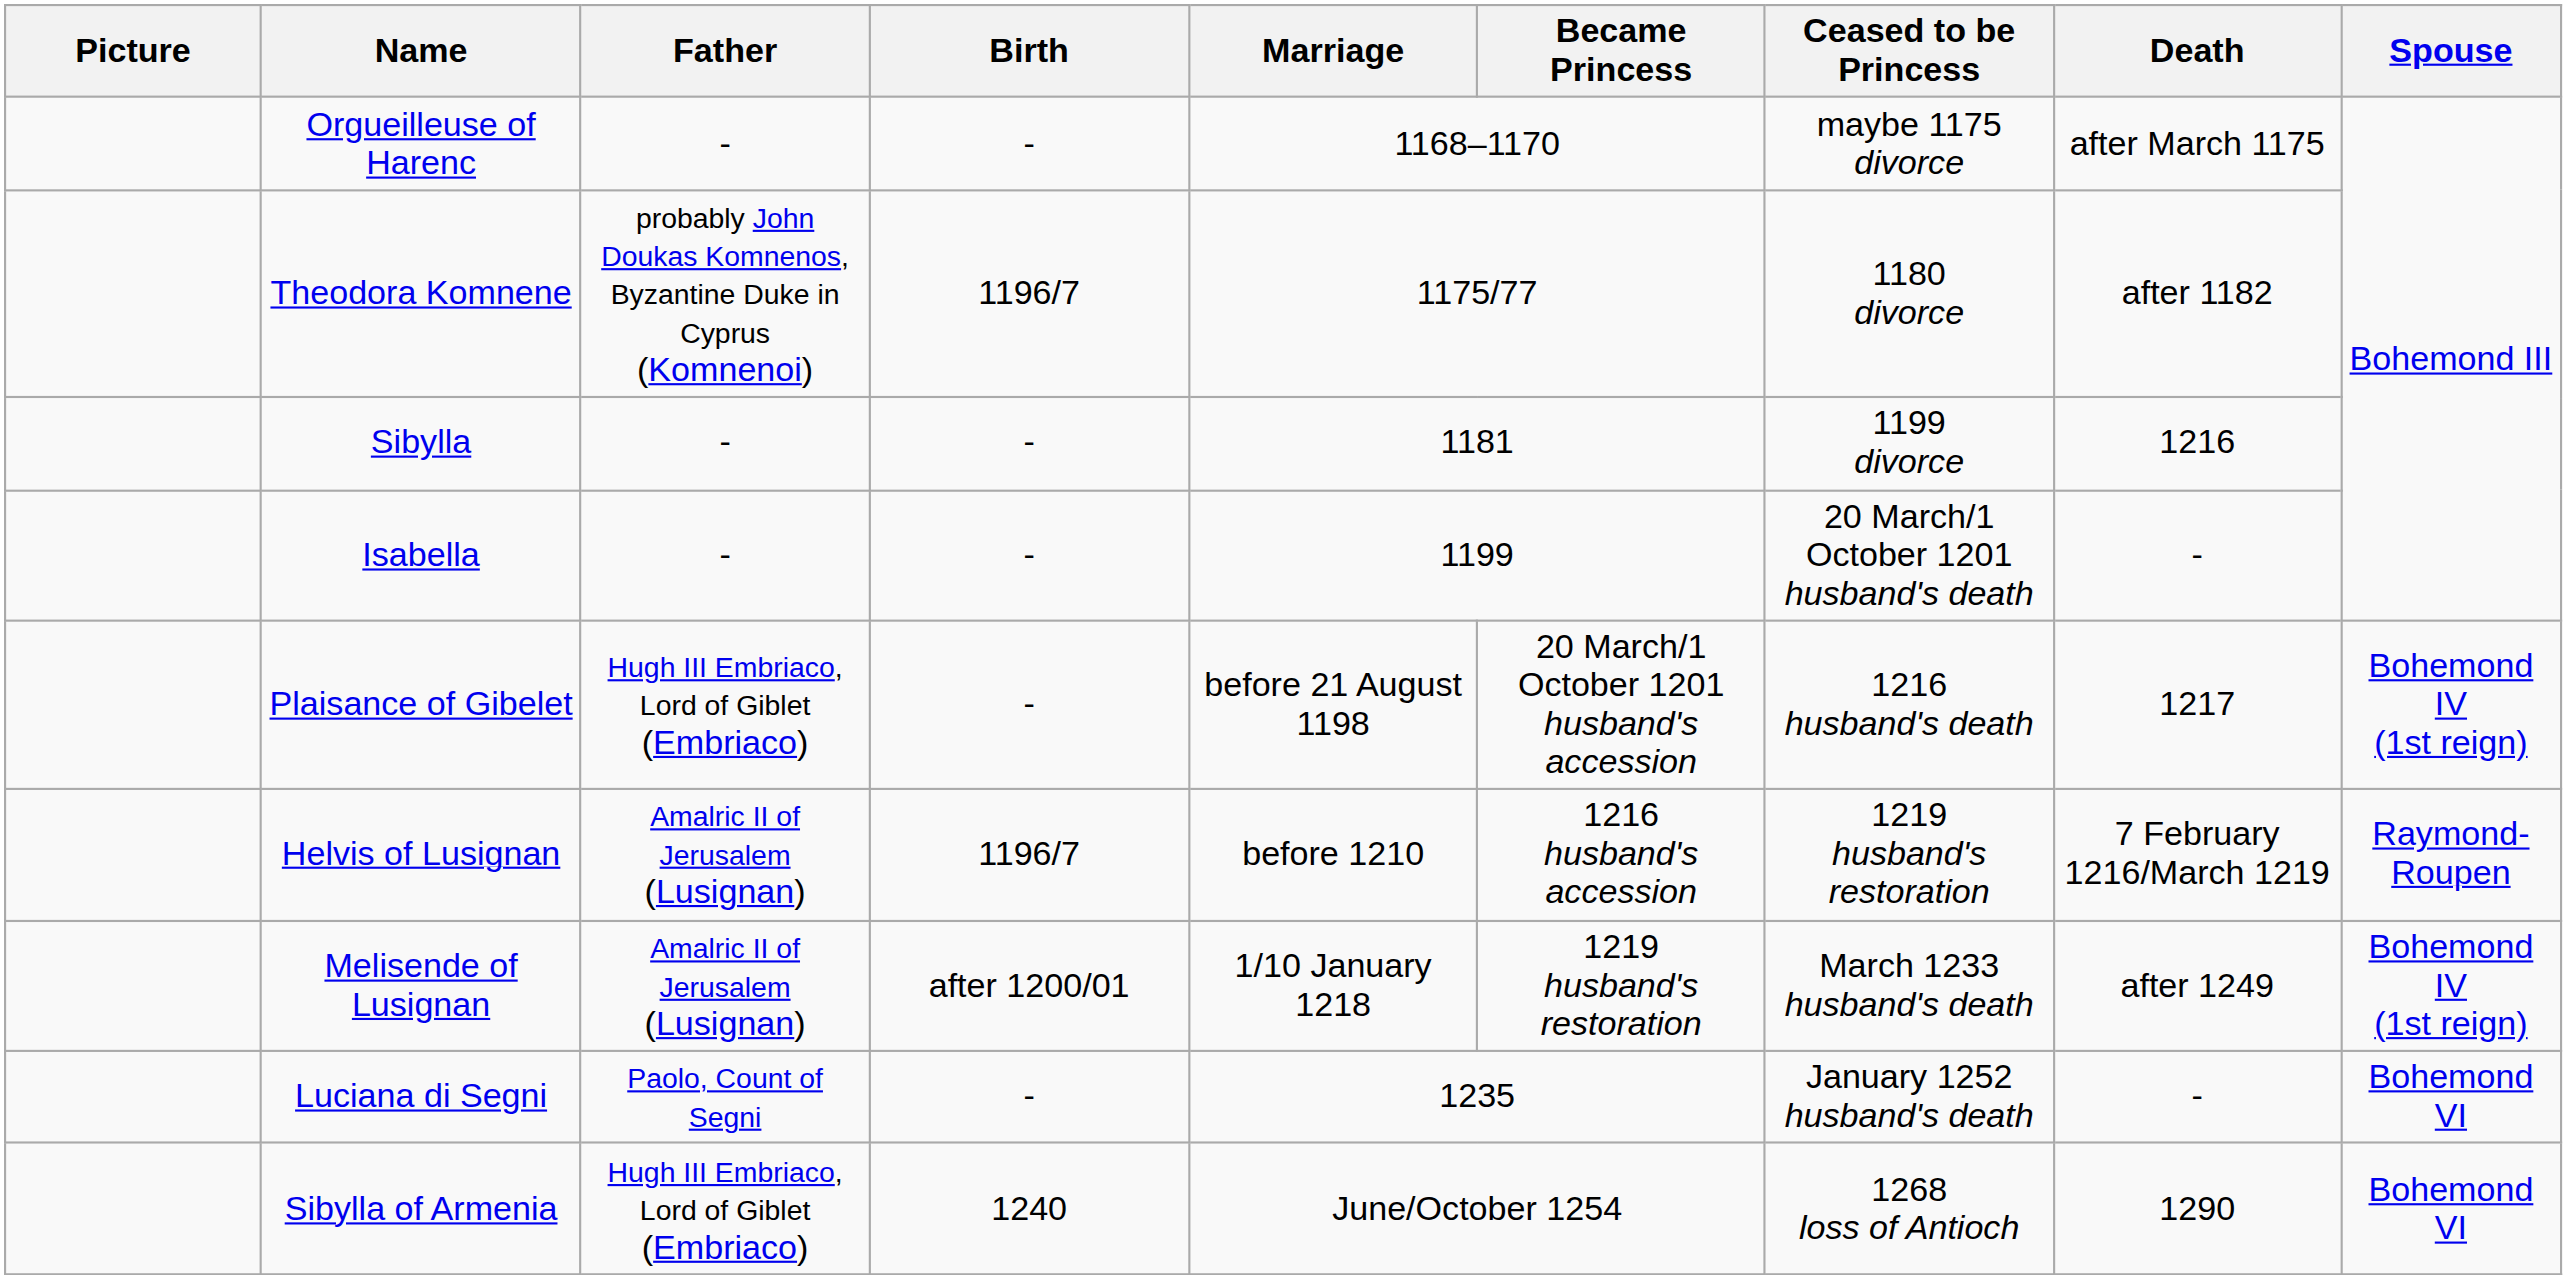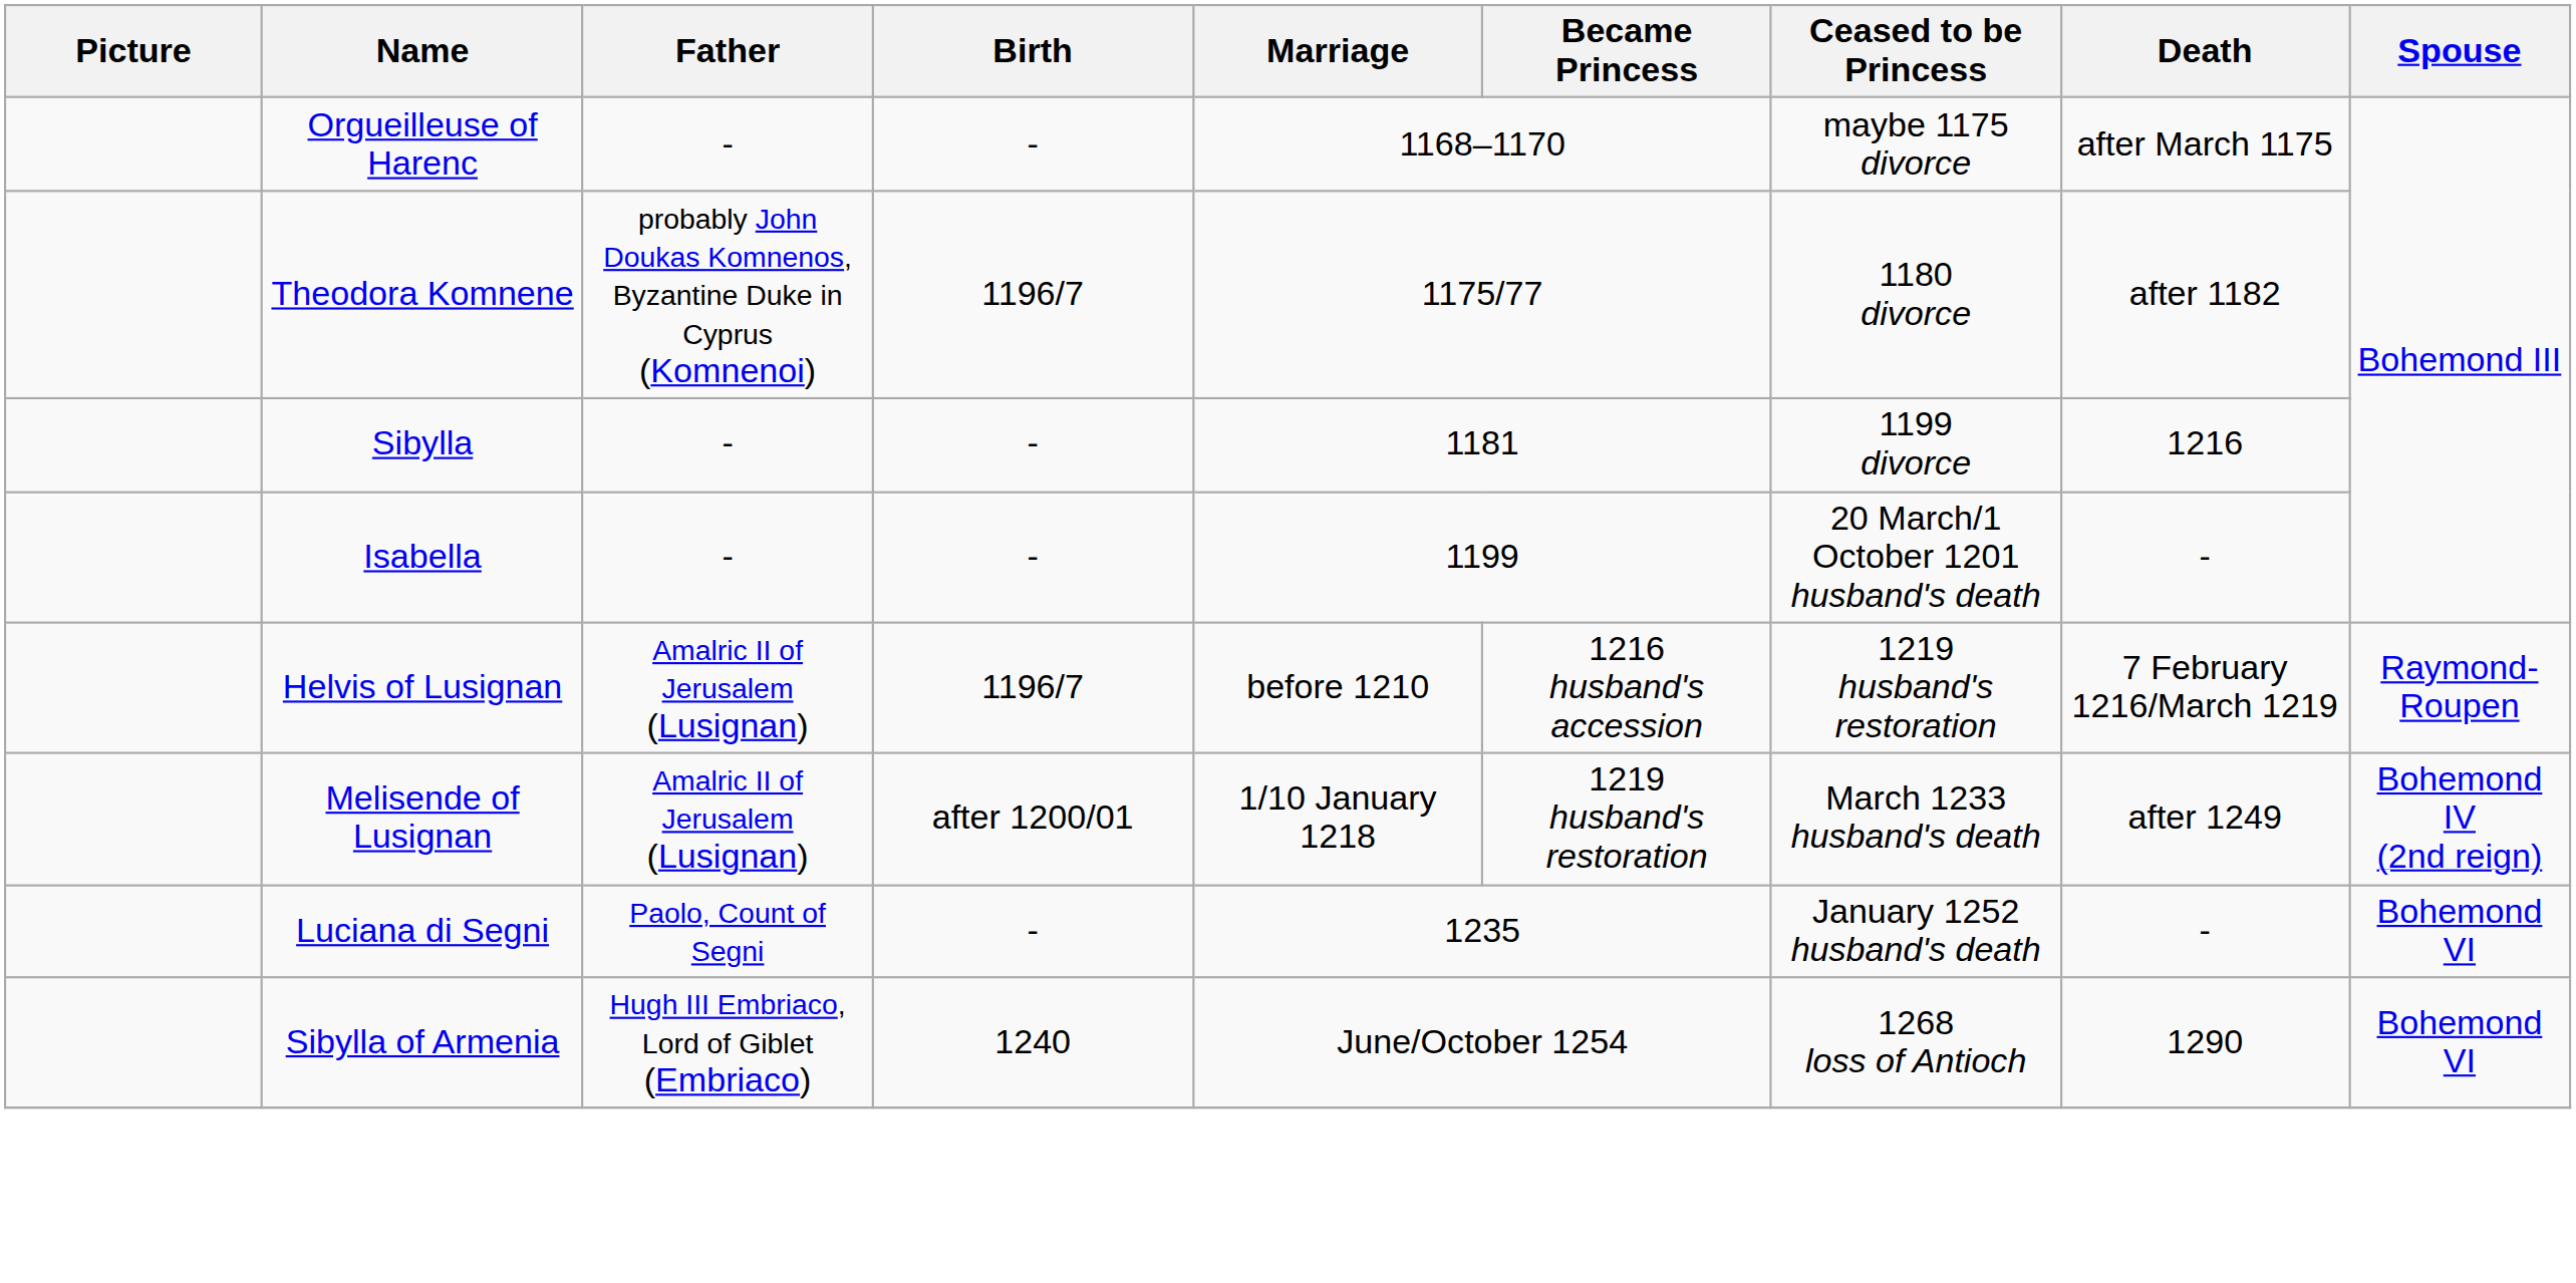 <table width=95% class="wikitable">
 <tr>
 <th width = "8%">Picture</th>
 <th width = "10%">Name</th>
 <th width = "9%">Father</th>
 <th width = "10%">Birth</th>
 <th width = "9%">Marriage</th>
 <th width = "9%">Became Princess</th>
 <th width = "9%">Ceased to be Princess</th>
 <th width = "9%">Death</th>
 <th width = "6%"><a href='#'>Spouse</a></th>
 </tr>
 <tr>
 <td align="center"></td>
 <td align="center"><a href='#'>Orgueilleuse of Harenc</a></td>
 <td align="center">-</td>
 <td align="center">-</td>
 <td align="center" colspan="2">1168–1170</td>
 <td align="center">maybe 1175<br><em>divorce</em></td>
 <td align="center">after March 1175</td>
 <td align="center" rowspan="4"><a href='#'>Bohemond III</a></td>
 </tr>
 <tr>
 <td align="center"></td>
 <td align="center"><a href='#'>Theodora Komnene</a></td>
 <td align="center"><small>probably <a href='#'>John Doukas Komnenos</a>, Byzantine Duke in Cyprus</small><br> (<a href='#'>Komnenoi</a>)</td>
 <td align="center">1196/7</td>
 <td align="center" colspan="2">1175/77</td>
 <td align="center">1180<br><em>divorce</em></td>
 <td align="center">after 1182</td>
 </tr>
 <tr>
 <td align="center"></td>
 <td align="center"><a href='#'>Sibylla</a></td>
 <td align="center">-</td>
 <td align="center">-</td>
 <td align="center" colspan="2">1181</td>
 <td align="center">1199<br><em>divorce</em></td>
 <td align="center">1216</td>
 </tr>
 <tr>
 <td align="center"></td>
 <td align="center"><a href='#'>Isabella</a></td>
 <td align="center">-</td>
 <td align="center">-</td>
 <td align="center" colspan="2">1199</td>
 <td align="center">20 March/1 October 1201<br><em>husband's death</em></td>
 <td align="center">-</td>
 </tr>
 <tr>
 <td align="center"></td>
-<td align="center"><a href='#'>Plaisance of Gibelet</a><br></td>
-<td align="center"><small><a href='#'>Hugh III Embriaco</a>, Lord of Giblet</small><br> (<a href='#'>Embriaco</a>)</td>
-<td align="center">-</td>
-<td align="center">before 21 August 1198</td>
-<td align="center">20 March/1 October 1201<br><em>husband's accession</em></td>
-<td align="center">1216<br><em>husband's death</em></td>
-<td align="center">1217</td>
-<td align="center"><a href='#'>Bohemond IV<br>(1st reign)</a></td>
-</tr>
-<tr>
-<td align="center"></td>
 <td align="center"><a href='#'>Helvis of Lusignan</a></td>
 <td align="center"><small><a href='#'>Amalric II of Jerusalem</a></small><br> (<a href='#'>Lusignan</a>)</td>
 <td align="center">1196/7</td>
 <td align="center">before 1210</td>
 <td align="center">1216<br><em>husband's accession</em></td>
 <td align="center">1219<br><em>husband's restoration</em></td>
 <td align="center">7 February 1216/March 1219</td>
 <td align="center"><a href='#'>Raymond-Roupen</a></td>
 </tr>
 <tr>
 <td align="center"></td>
 <td align="center"><a href='#'>Melisende of Lusignan</a><br></td>
 <td align="center"><small><a href='#'>Amalric II of Jerusalem</a></small><br> (<a href='#'>Lusignan</a>)</td>
 <td align="center">after 1200/01</td>
 <td align="center">1/10 January 1218</td>
 <td align="center">1219<br><em>husband's restoration</em></td>
 <td align="center">March 1233<br><em>husband's death</em></td>
 <td align="center">after 1249</td>
-<td align="center"><a href='#'>Bohemond IV<br>(1st reign)</a></td>
+<td align="center"><a href='#'>Bohemond IV<br>(2nd reign)</a></td>
 </tr>
 <tr>
 <td align="center"></td>
 <td align="center"><a href='#'>Luciana di Segni</a><br></td>
 <td align="center"><small><a href='#'>Paolo, Count of Segni</a></small></td>
 <td align="center">-</td>
 <td align="center" colspan="2">1235</td>
 <td align="center">January 1252<br><em>husband's death</em></td>
 <td align="center">-</td>
 <td align="center"><a href='#'>Bohemond VI</a></td>
 </tr>
 <tr>
 <td align="center"></td>
 <td align="center"><a href='#'>Sibylla of Armenia</a><br></td>
 <td align="center"><small><a href='#'>Hugh III Embriaco</a>, Lord of Giblet</small><br> (<a href='#'>Embriaco</a>)</td>
 <td align="center">1240</td>
 <td align="center" colspan="2">June/October 1254</td>
 <td align="center">1268<br><em>loss of Antioch</em></td>
 <td align="center">1290</td>
 <td align="center"><a href='#'>Bohemond VI</a></td>
 </tr>
 <tr>
 </tr>
 </table>
